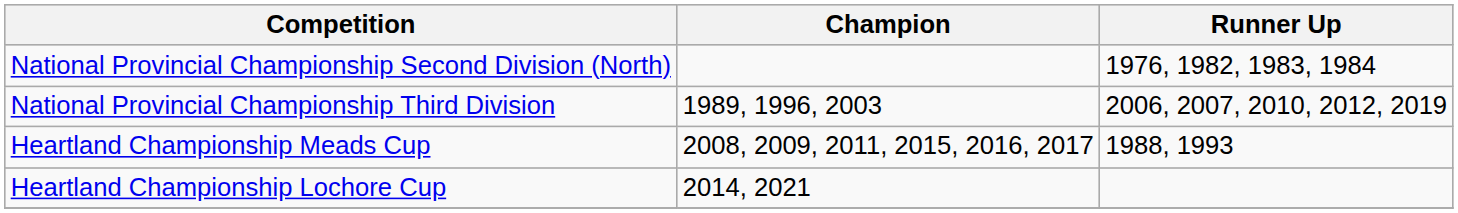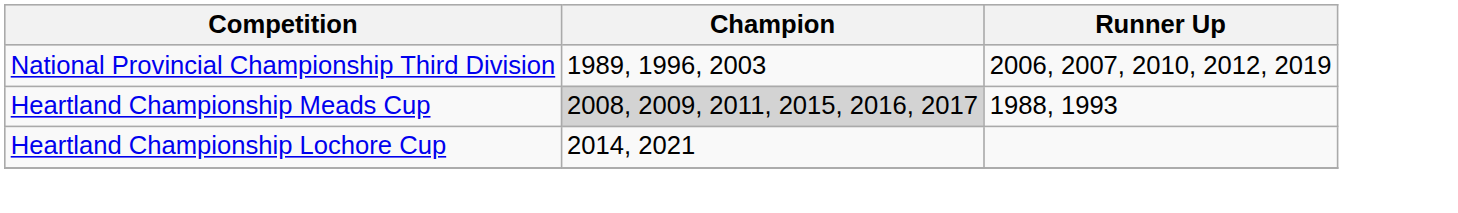 <table class="wikitable" style="text-align:left">
 <tr>
 <th>Competition</th>
 <th>Champion</th>
 <th>Runner Up</th>
-</tr>
-<tr>
-<td><a href='#'>National Provincial Championship Second Division (North)</a></td>
-<td></td>
-<td>1976, 1982, 1983, 1984</td>
 </tr>
 <tr>
 <td><a href='#'>National Provincial Championship Third Division</a></td>
 <td>1989, 1996, 2003</td>
 <td>2006, 2007, 2010, 2012, 2019</td>
 </tr>
 <tr>
 <td><a href='#'>Heartland Championship Meads Cup</a></td>
-<td>2008, 2009, 2011, 2015, 2016, 2017</td>
+<td style="background: lightgrey;">2008, 2009, 2011, 2015, 2016, 2017</td>
 <td>1988, 1993</td>
 </tr>
 <tr>
 <td><a href='#'>Heartland Championship Lochore Cup</a></td>
 <td>2014, 2021</td>
 <td></td>
 </tr>
 <tr>
 </tr>
 </table>
